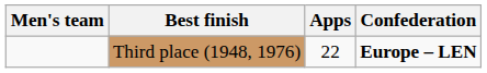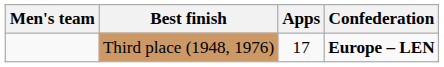 <table class="wikitable" style="text-align: center; font-size: 90%; margin-left: 1em;">
 <tr>
 <th>Men's team</th>
 <th>Best finish</th>
 <th>Apps</th>
 <th>Confederation</th>
 </tr>
 <tr>
 <td style="text-align: left;"></td>
 <td style="background-color: #cc9966; text-align: left;">Third place (1948, 1976)</td>
-<td>22</td>
+<td>17</td>
 <td><strong>Europe – LEN</strong></td>
 </tr>
 </table>
